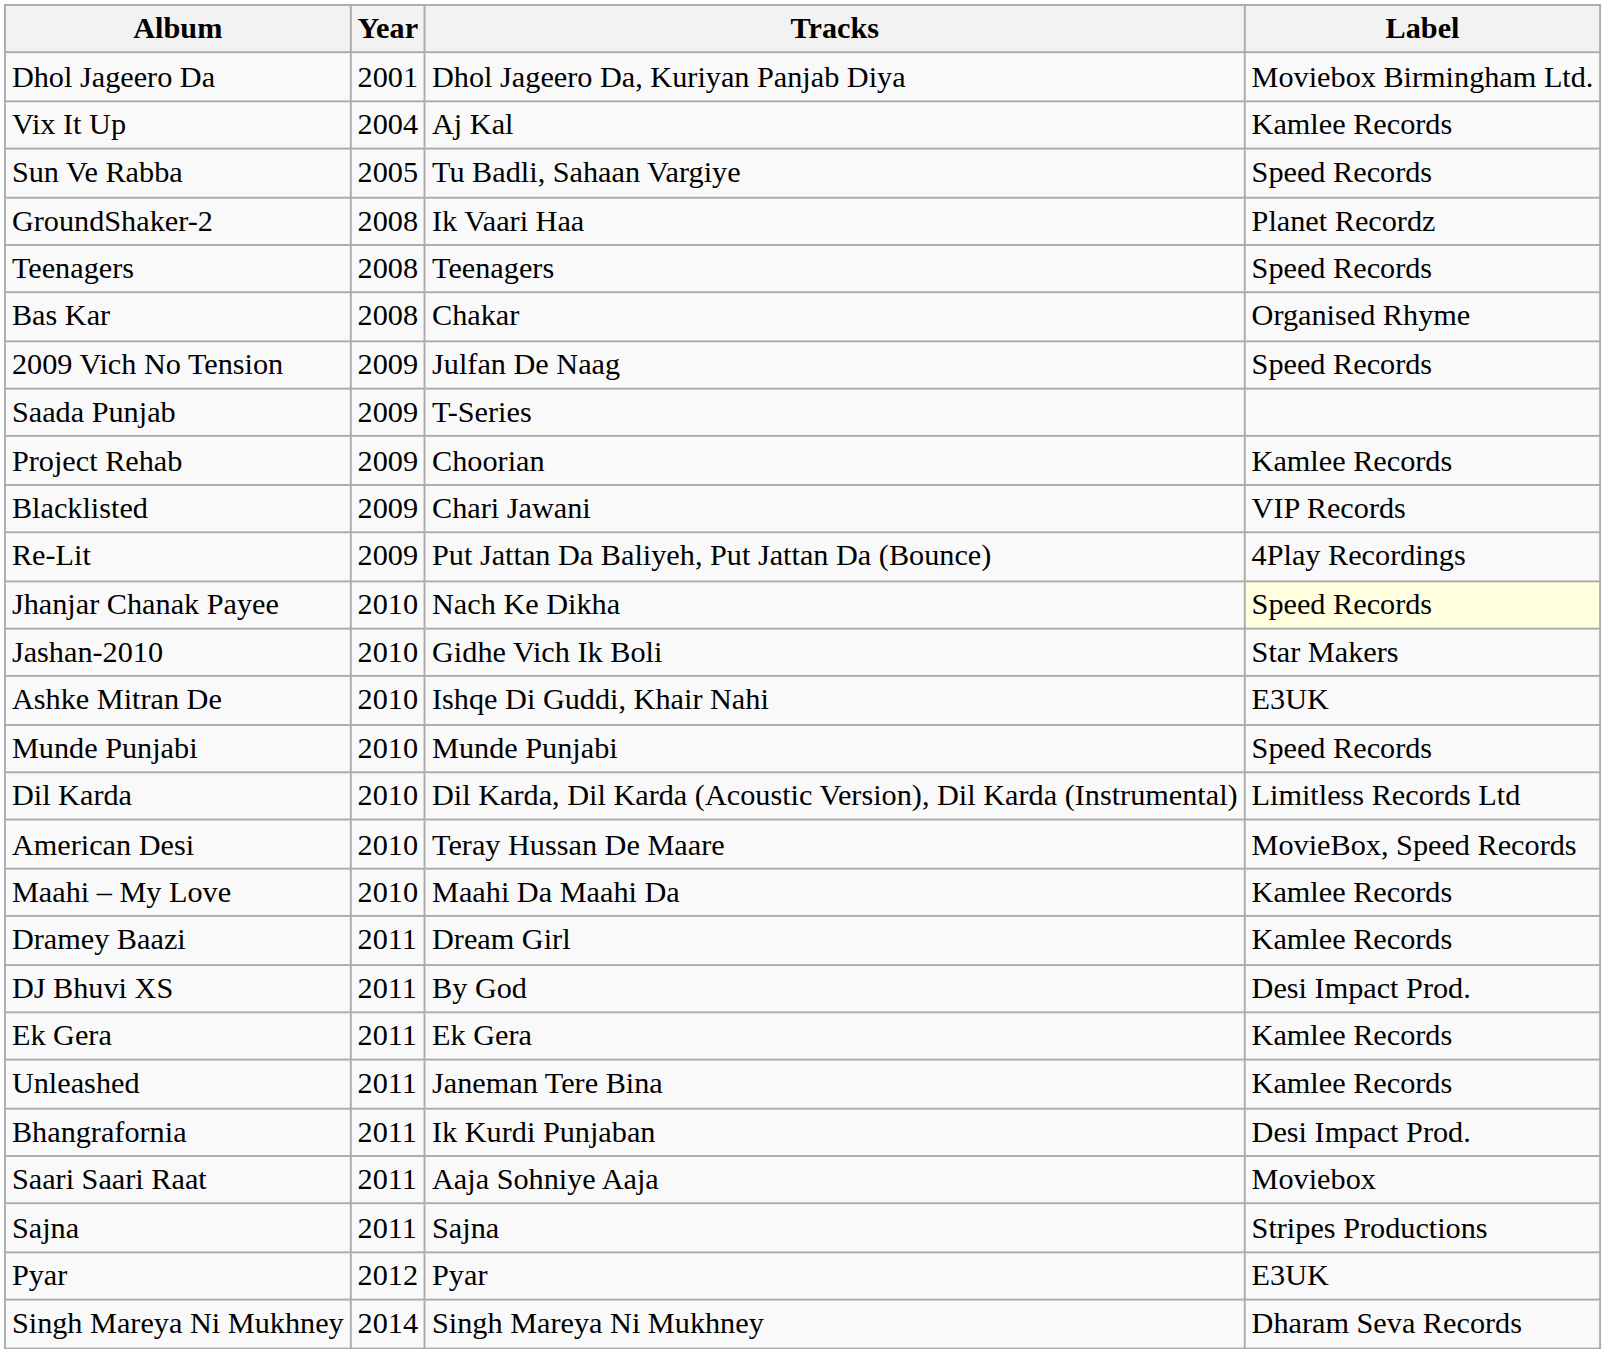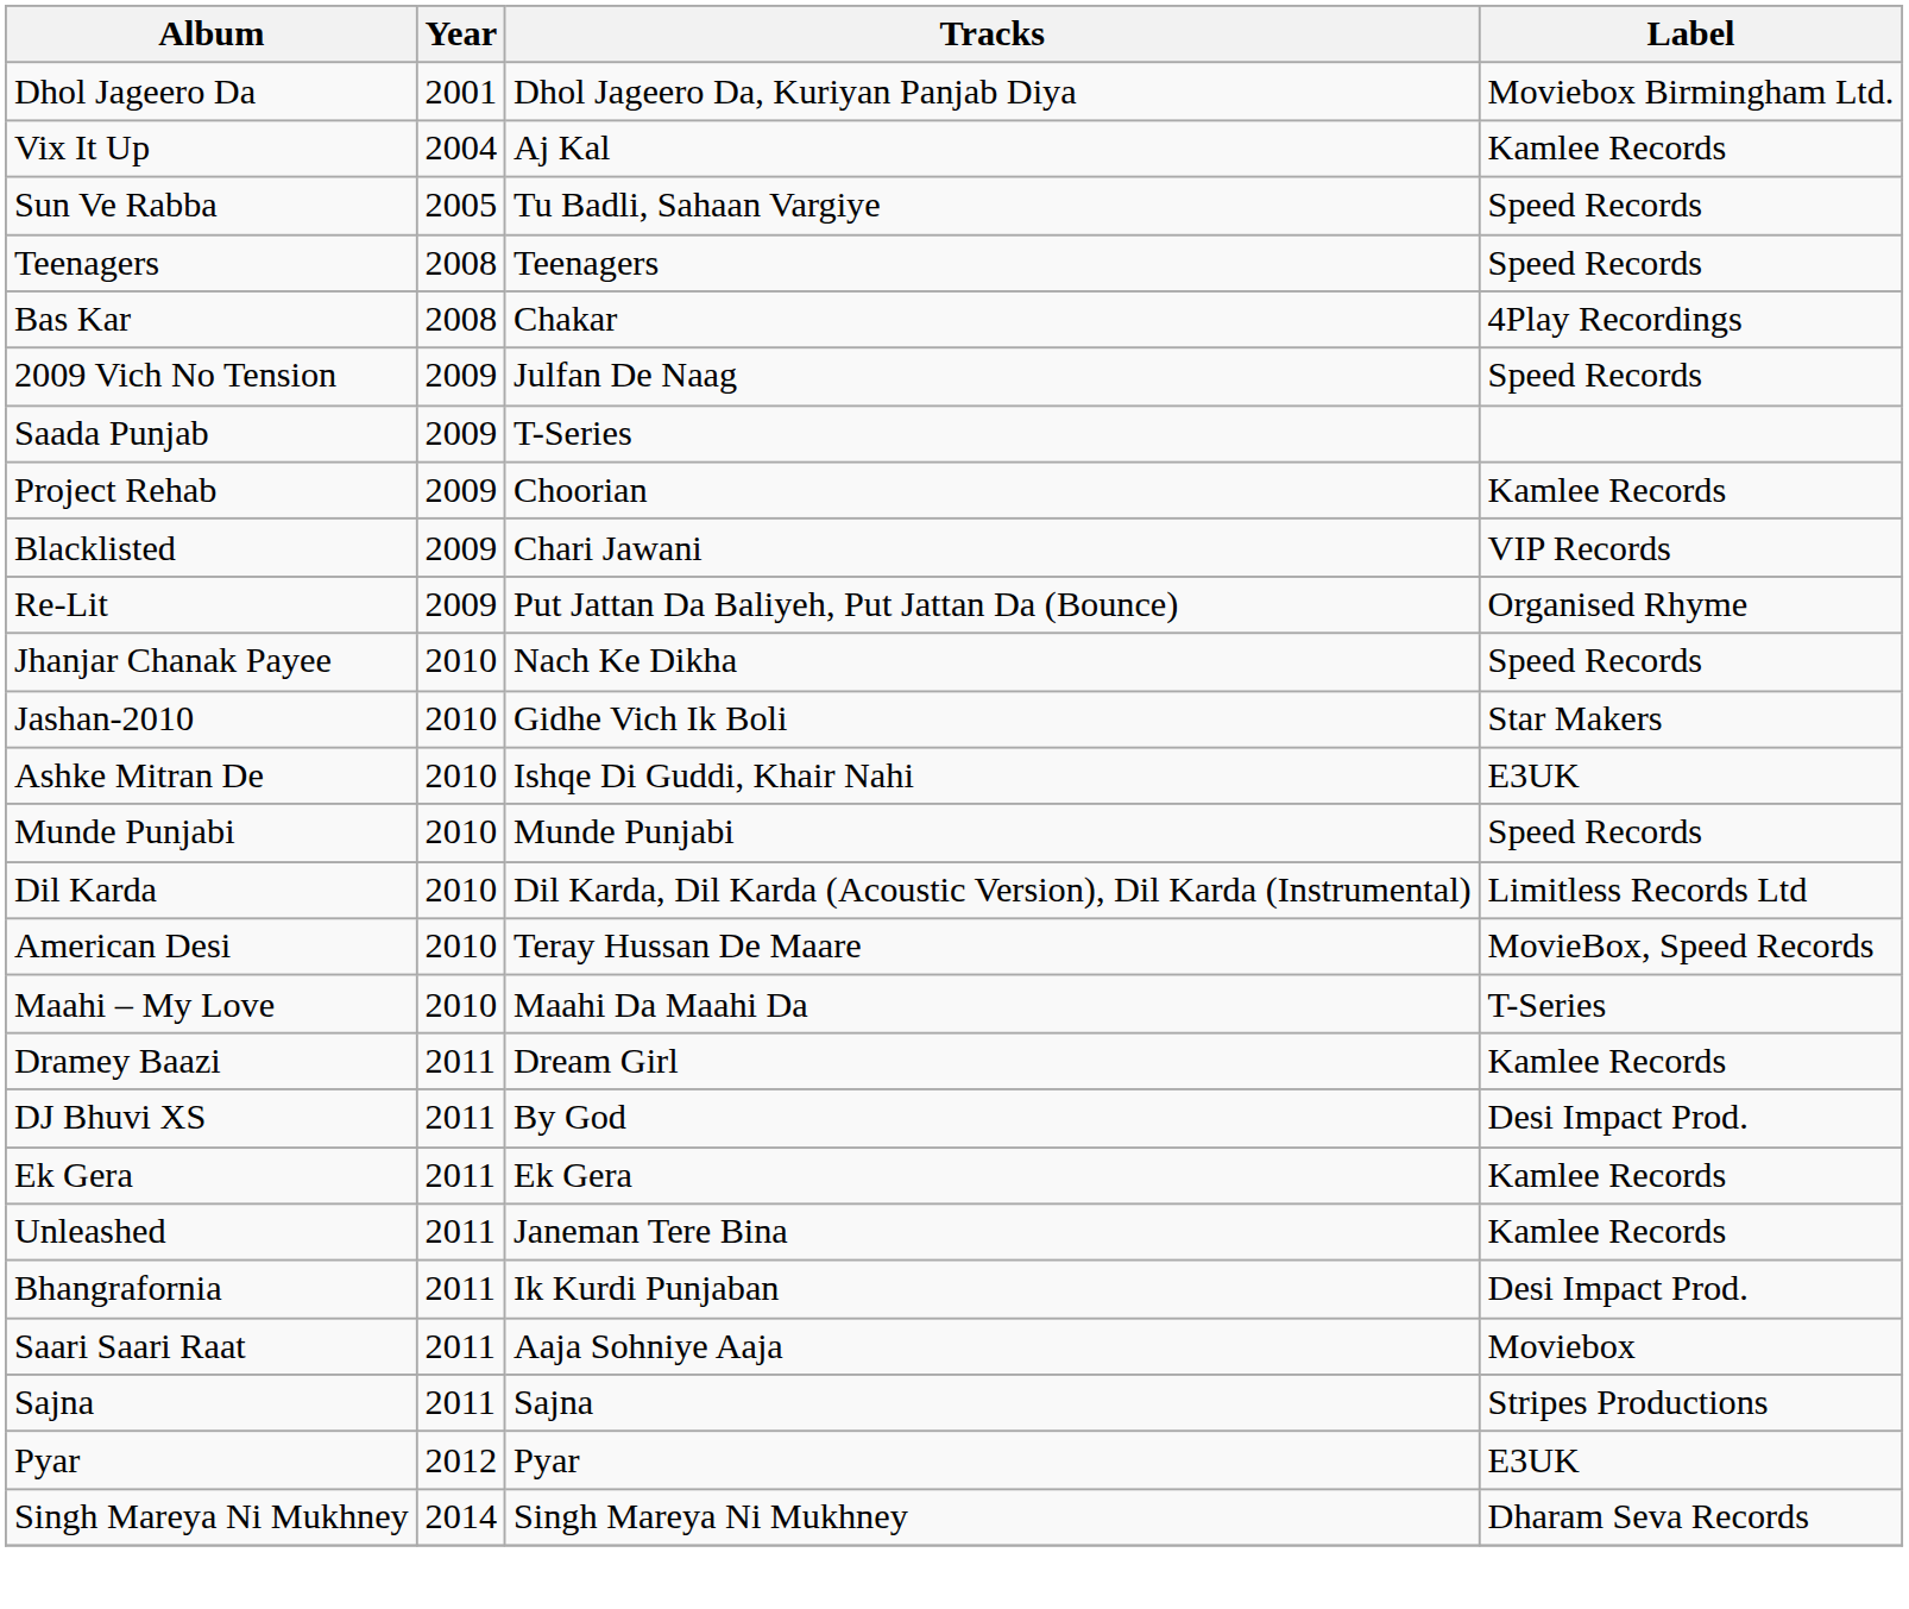 <table class="wikitable">
 <tr>
 <th>Album</th>
 <th>Year</th>
 <th>Tracks</th>
 <th>Label</th>
 </tr>
 <tr>
 <td>Dhol Jageero Da</td>
 <td>2001</td>
 <td>Dhol Jageero Da, Kuriyan Panjab Diya</td>
 <td>Moviebox Birmingham Ltd.</td>
 </tr>
 <tr>
 <td>Vix It Up</td>
 <td>2004</td>
 <td>Aj Kal</td>
 <td>Kamlee Records</td>
 </tr>
 <tr>
 <td>Sun Ve Rabba</td>
 <td>2005</td>
 <td>Tu Badli, Sahaan Vargiye</td>
 <td>Speed Records</td>
 </tr>
 <tr>
-<td>GroundShaker-2</td>
-<td>2008</td>
-<td>Ik Vaari Haa</td>
-<td>Planet Recordz</td>
-</tr>
-<tr>
 <td>Teenagers</td>
 <td>2008</td>
 <td>Teenagers</td>
 <td>Speed Records</td>
 </tr>
 <tr>
 <td>Bas Kar</td>
 <td>2008</td>
 <td>Chakar</td>
-<td>Organised Rhyme</td>
+<td>4Play Recordings</td>
 </tr>
 <tr>
 <td>2009 Vich No Tension</td>
 <td>2009</td>
 <td>Julfan De Naag</td>
 <td>Speed Records</td>
 </tr>
 <tr>
 <td>Saada Punjab</td>
 <td>2009</td>
 <td>T-Series</td>
 </tr>
 <tr>
 <td>Project Rehab</td>
 <td>2009</td>
 <td>Choorian</td>
 <td>Kamlee Records</td>
 </tr>
 <tr>
 <td>Blacklisted</td>
 <td>2009</td>
 <td>Chari Jawani</td>
 <td>VIP Records</td>
 </tr>
 <tr>
 <td>Re-Lit</td>
 <td>2009</td>
 <td>Put Jattan Da Baliyeh, Put Jattan Da (Bounce)</td>
-<td>4Play Recordings</td>
+<td>Organised Rhyme</td>
 </tr>
 <tr>
 <td>Jhanjar Chanak Payee</td>
 <td>2010</td>
 <td>Nach Ke Dikha</td>
-<td style="background: lightyellow;">Speed Records</td>
+<td>Speed Records</td>
 </tr>
 <tr>
 <td>Jashan-2010</td>
 <td>2010</td>
 <td>Gidhe Vich Ik Boli</td>
 <td>Star Makers</td>
 </tr>
 <tr>
 <td>Ashke Mitran De</td>
 <td>2010</td>
 <td>Ishqe Di Guddi, Khair Nahi</td>
 <td>E3UK</td>
 </tr>
 <tr>
 <td>Munde Punjabi</td>
 <td>2010</td>
 <td>Munde Punjabi</td>
 <td>Speed Records</td>
 </tr>
 <tr>
 <td>Dil Karda</td>
 <td>2010</td>
 <td>Dil Karda, Dil Karda (Acoustic Version), Dil Karda (Instrumental)</td>
 <td>Limitless Records Ltd</td>
 </tr>
 <tr>
 <td>American Desi</td>
 <td>2010</td>
 <td>Teray Hussan De Maare</td>
 <td>MovieBox, Speed Records</td>
 </tr>
 <tr>
 <td>Maahi – My Love</td>
 <td>2010</td>
 <td>Maahi Da Maahi Da</td>
-<td>Kamlee Records</td>
+<td>T-Series</td>
 </tr>
 <tr>
 <td>Dramey Baazi</td>
 <td>2011</td>
 <td>Dream Girl</td>
 <td>Kamlee Records</td>
 </tr>
 <tr>
 <td>DJ Bhuvi XS</td>
 <td>2011</td>
 <td>By God</td>
 <td>Desi Impact Prod.</td>
 </tr>
 <tr>
 <td>Ek Gera</td>
 <td>2011</td>
 <td>Ek Gera</td>
 <td>Kamlee Records</td>
 </tr>
 <tr>
 <td>Unleashed</td>
 <td>2011</td>
 <td>Janeman Tere Bina</td>
 <td>Kamlee Records</td>
 </tr>
 <tr>
 <td>Bhangrafornia</td>
 <td>2011</td>
 <td>Ik Kurdi Punjaban</td>
 <td>Desi Impact Prod.</td>
 </tr>
 <tr>
 <td>Saari Saari Raat</td>
 <td>2011</td>
 <td>Aaja Sohniye Aaja</td>
 <td>Moviebox</td>
 </tr>
 <tr>
 <td>Sajna</td>
 <td>2011</td>
 <td>Sajna</td>
 <td>Stripes Productions</td>
 </tr>
 <tr>
 <td>Pyar</td>
 <td>2012</td>
 <td>Pyar</td>
 <td>E3UK</td>
 </tr>
 <tr>
 <td>Singh Mareya Ni Mukhney</td>
 <td>2014</td>
 <td>Singh Mareya Ni Mukhney</td>
 <td>Dharam Seva Records</td>
 </tr>
 <tr>
 </tr>
 </table>
